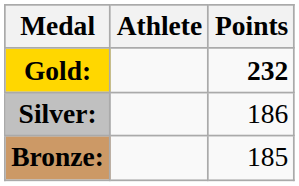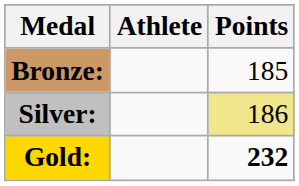 <table class="wikitable">
 <tr>
 <th>Medal</th>
 <th>Athlete</th>
 <th>Points</th>
 </tr>
 <tr>
+<td style="text-align:center;background-color:#CC9966;"><strong>Bronze:</strong></td>
+<td></td>
+<td align="right">185</td>
+</tr>
+<tr>
+<td style="text-align:center;background-color:silver;"><strong>Silver:</strong></td>
+<td></td>
+<td align="right" style="background: khaki;">186</td>
+</tr>
+<tr>
 <td style="text-align:center;background-color:gold;"><strong>Gold:</strong></td>
 <td></td>
 <td align="right"><strong>232</strong></td>
 </tr>
-<tr>
-<td style="text-align:center;background-color:silver;"><strong>Silver:</strong></td>
-<td></td>
-<td align="right">186</td>
-</tr>
-<tr>
-<td style="text-align:center;background-color:#CC9966;"><strong>Bronze:</strong></td>
-<td></td>
-<td align="right">185</td>
-</tr>
 </table>
